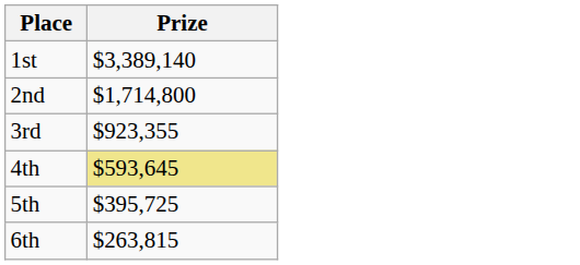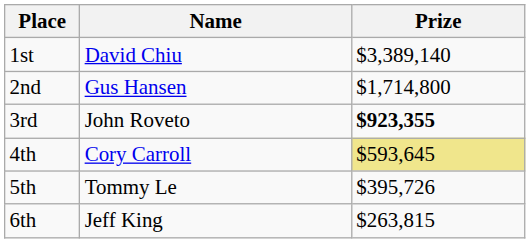 <table class="wikitable">
 <tr>
 <th width="50">Place</th>
+<th width="200">Name</th>
 <th width="125">Prize</th>
 </tr>
 <tr>
 <td>1st</td>
+<td><a href='#'>David Chiu</a></td>
 <td>$3,389,140</td>
 </tr>
 <tr>
 <td>2nd</td>
+<td><a href='#'>Gus Hansen</a></td>
 <td>$1,714,800</td>
 </tr>
 <tr>
 <td>3rd</td>
-<td>$923,355</td>
+<td>John Roveto</td>
+<td><strong>$923,355</strong></td>
 </tr>
 <tr>
 <td>4th</td>
+<td><a href='#'>Cory Carroll</a></td>
 <td style="background: khaki;">$593,645</td>
 </tr>
 <tr>
 <td>5th</td>
-<td>$395,725</td>
+<td>Tommy Le</td>
+<td>$395,726</td>
 </tr>
 <tr>
 <td>6th</td>
+<td>Jeff King</td>
 <td>$263,815</td>
 </tr>
 </table>
